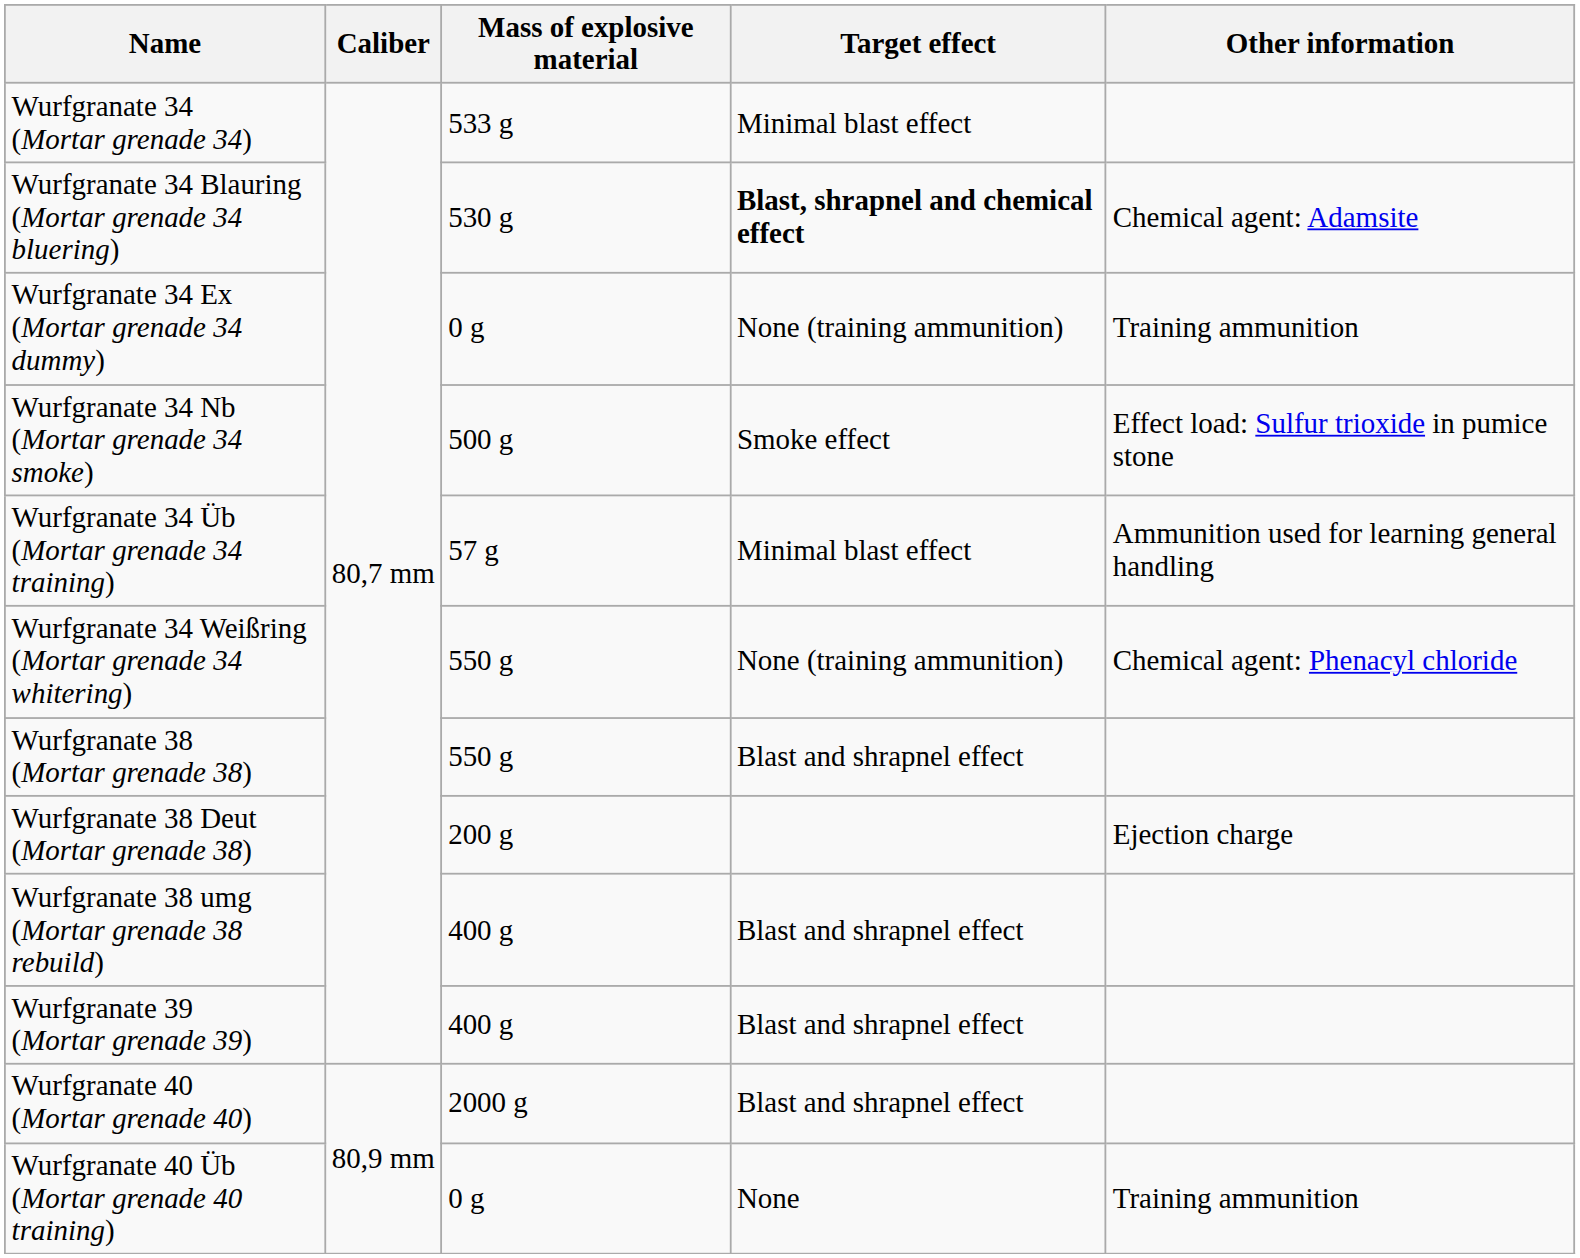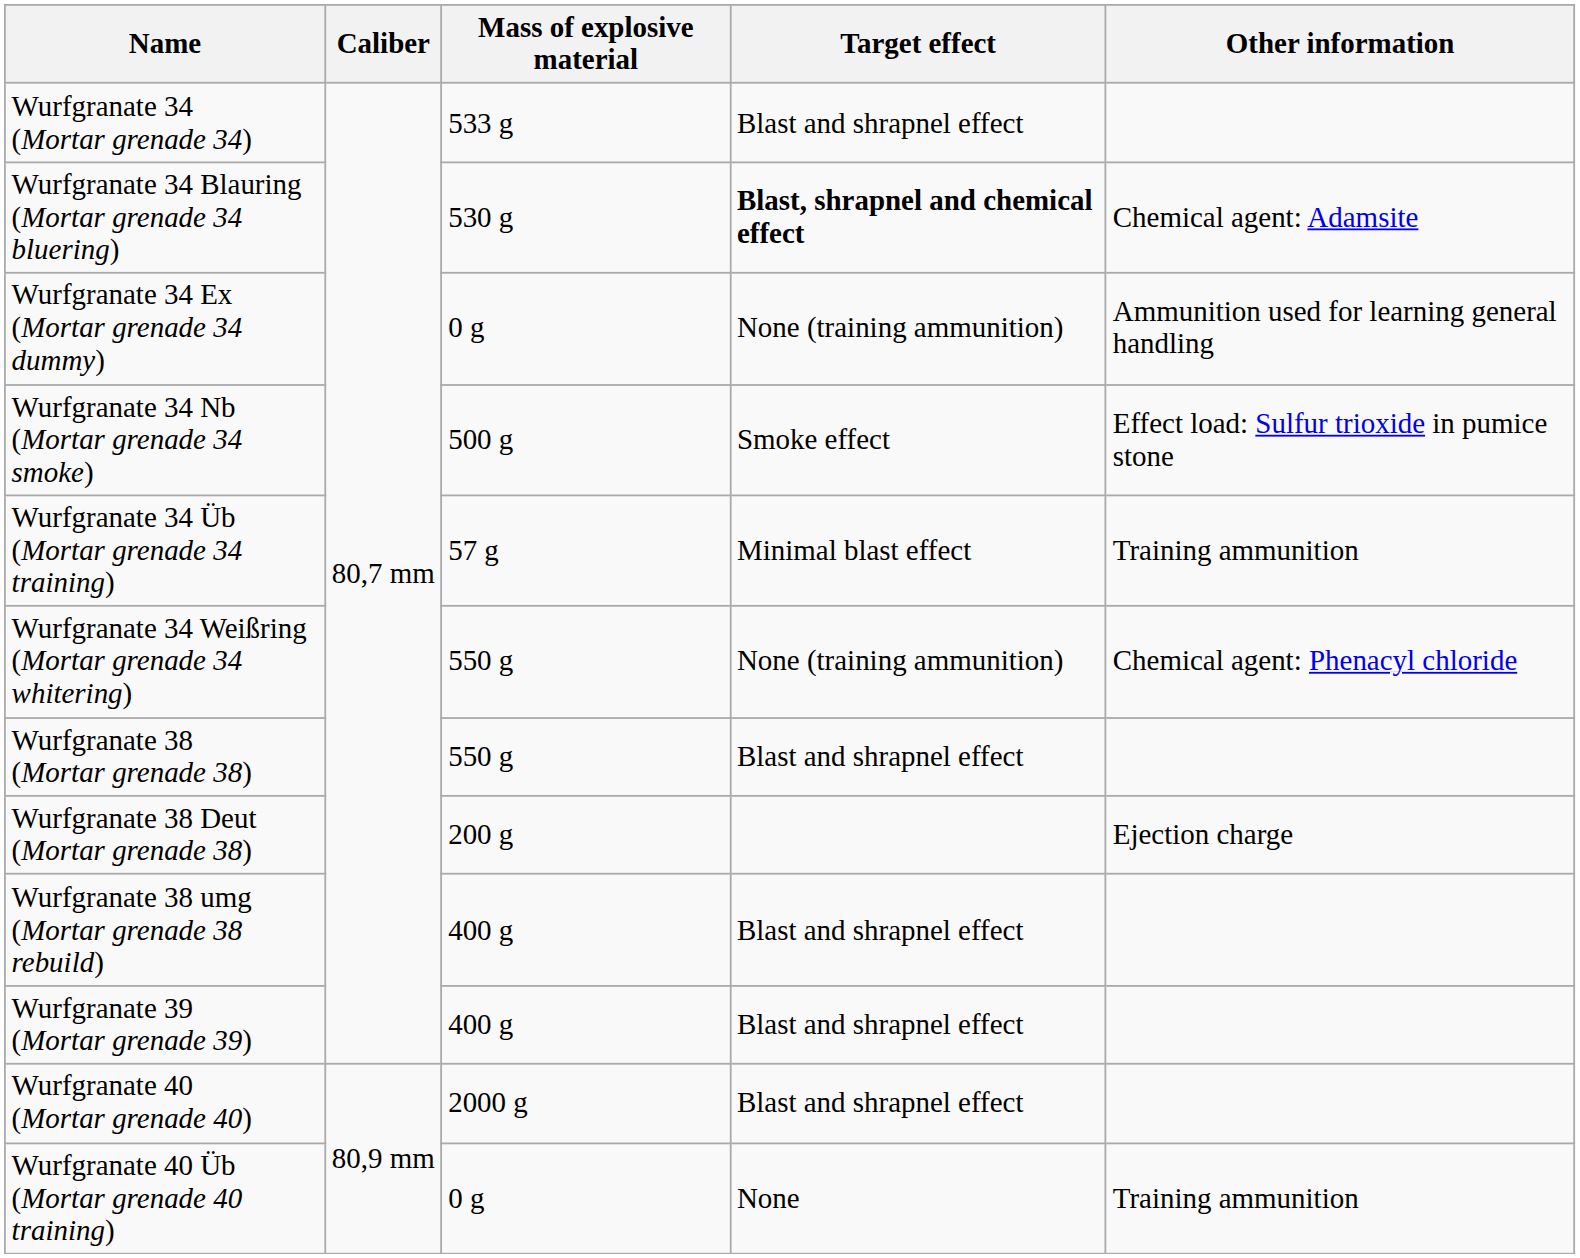 <table class="wikitable">
 <tr>
 <th>Name</th>
 <th>Caliber</th>
 <th>Mass of explosive material</th>
 <th>Target effect</th>
 <th>Other information</th>
 </tr>
 <tr>
 <td>Wurfgranate 34 <br>(<em>Mortar grenade 34</em>)</td>
 <td rowspan=10>80,7 mm</td>
 <td>533 g</td>
-<td>Minimal blast effect</td>
+<td>Blast and shrapnel effect</td>
 <td></td>
 </tr>
 <tr>
 <td>Wurfgranate 34 Blauring <br>(<em>Mortar grenade 34 bluering</em>)</td>
 <td>530 g</td>
 <td><strong>Blast, shrapnel and chemical effect</strong></td>
 <td>Chemical agent: <a href='#'>Adamsite</a></td>
 </tr>
 <tr>
 <td>Wurfgranate 34 Ex <br>(<em>Mortar grenade 34 dummy</em>)</td>
 <td>0 g</td>
 <td>None (training ammunition)</td>
-<td>Training ammunition</td>
+<td>Ammunition used for learning general handling</td>
 </tr>
 <tr>
 <td>Wurfgranate 34 Nb <br>(<em>Mortar grenade 34 smoke</em>)</td>
 <td>500 g</td>
 <td>Smoke effect</td>
 <td>Effect load: <a href='#'>Sulfur trioxide</a> in pumice stone</td>
 </tr>
 <tr>
 <td>Wurfgranate 34 Üb <br>(<em>Mortar grenade 34 training</em>)</td>
 <td>57 g</td>
 <td>Minimal blast effect</td>
-<td>Ammunition used for learning general handling</td>
+<td>Training ammunition</td>
 </tr>
 <tr>
 <td>Wurfgranate 34 Weißring <br>(<em>Mortar grenade 34 whitering</em>)</td>
 <td>550 g</td>
 <td>None (training ammunition)</td>
 <td>Chemical agent: <a href='#'>Phenacyl chloride</a></td>
 </tr>
 <tr>
 <td>Wurfgranate 38 <br>(<em>Mortar grenade 38</em>)</td>
 <td>550 g</td>
 <td>Blast and shrapnel effect</td>
 <td></td>
 </tr>
 <tr>
 <td>Wurfgranate 38 Deut <br>(<em>Mortar grenade 38</em>)</td>
 <td>200 g</td>
 <td></td>
 <td>Ejection charge</td>
 </tr>
 <tr>
 <td>Wurfgranate 38 umg <br>(<em>Mortar grenade 38 rebuild</em>)</td>
 <td>400 g</td>
 <td>Blast and shrapnel effect</td>
 <td></td>
 </tr>
 <tr>
 <td>Wurfgranate 39 <br>(<em>Mortar grenade 39</em>)</td>
 <td>400 g</td>
 <td>Blast and shrapnel effect</td>
 <td></td>
 </tr>
 <tr>
 <td>Wurfgranate 40 <br>(<em>Mortar grenade 40</em>)</td>
 <td rowspan=2>80,9 mm</td>
 <td>2000 g</td>
 <td>Blast and shrapnel effect</td>
 <td></td>
 </tr>
 <tr>
 <td>Wurfgranate 40 Üb <br>(<em>Mortar grenade 40 training</em>)</td>
 <td>0 g</td>
 <td>None</td>
 <td>Training ammunition</td>
 </tr>
 <tr>
 </tr>
 </table>
